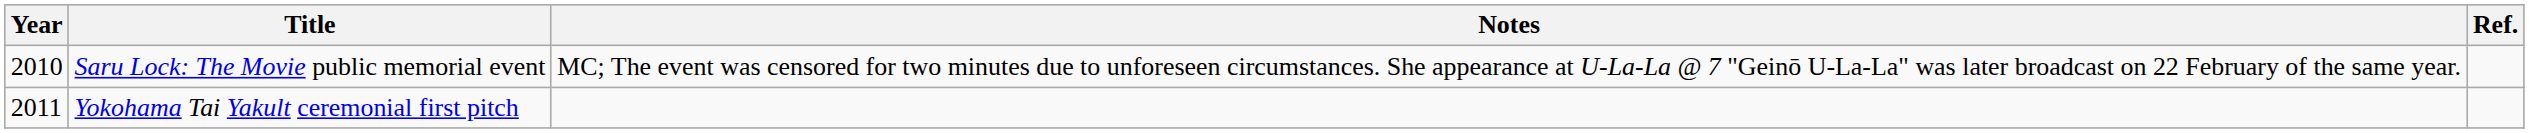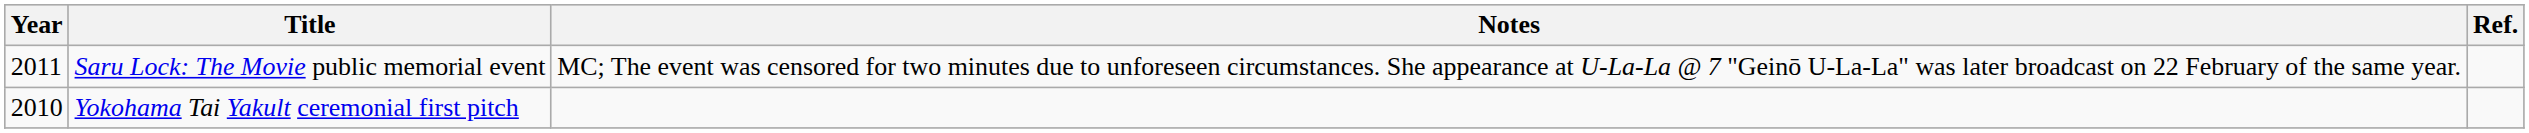 <table class="wikitable">
 <tr>
 <th>Year</th>
 <th>Title</th>
 <th>Notes</th>
 <th>Ref.</th>
 </tr>
 <tr>
-<td>2010</td>
+<td>2011</td>
 <td><em><a href='#'>Saru Lock: The Movie</a></em> public memorial event</td>
 <td>MC; The event was censored for two minutes due to unforeseen circumstances. She appearance at <em>U-La-La @ 7</em> "Geinō U-La-La" was later broadcast on 22 February of the same year.</td>
 <td></td>
 </tr>
 <tr>
-<td>2011</td>
+<td>2010</td>
 <td><em><a href='#'>Yokohama</a> Tai <a href='#'>Yakult</a></em> <a href='#'>ceremonial first pitch</a></td>
 <td></td>
 <td></td>
 </tr>
 </table>
